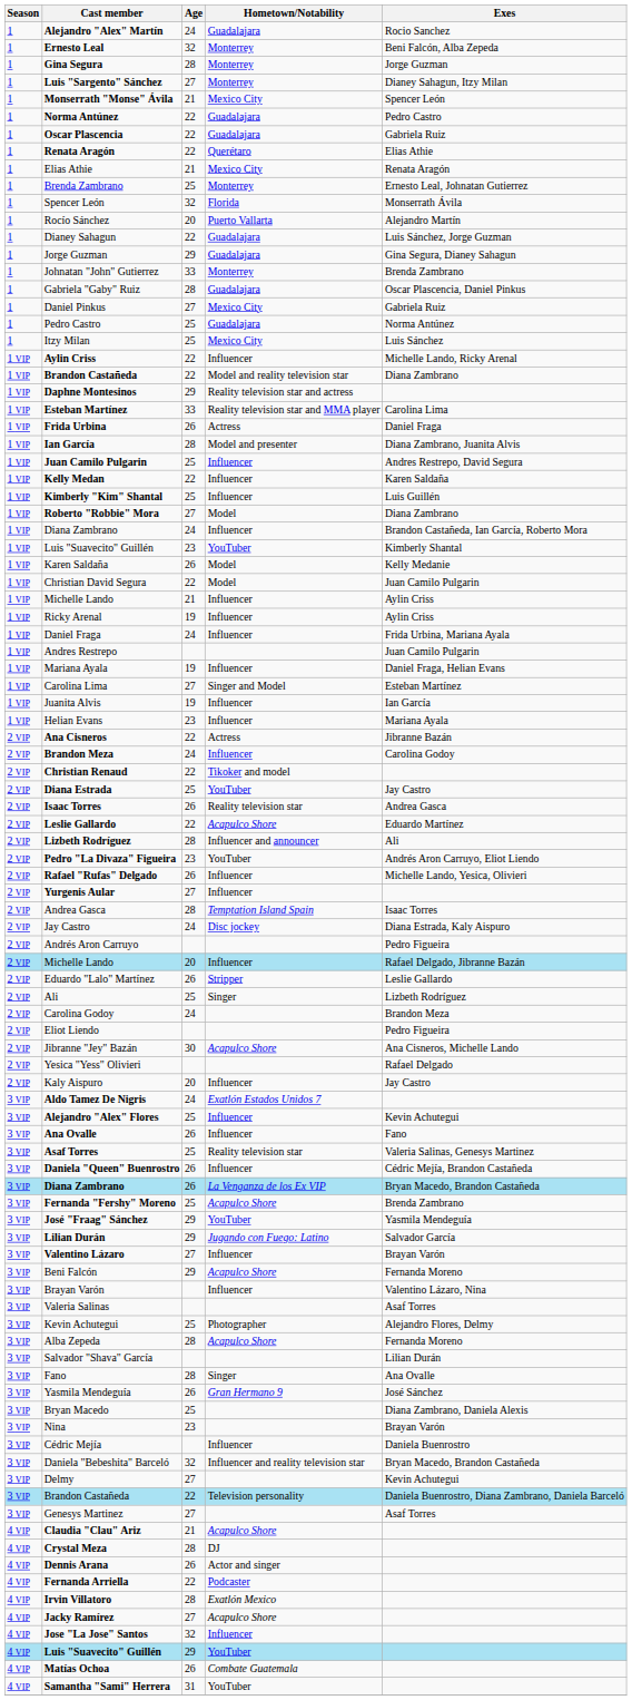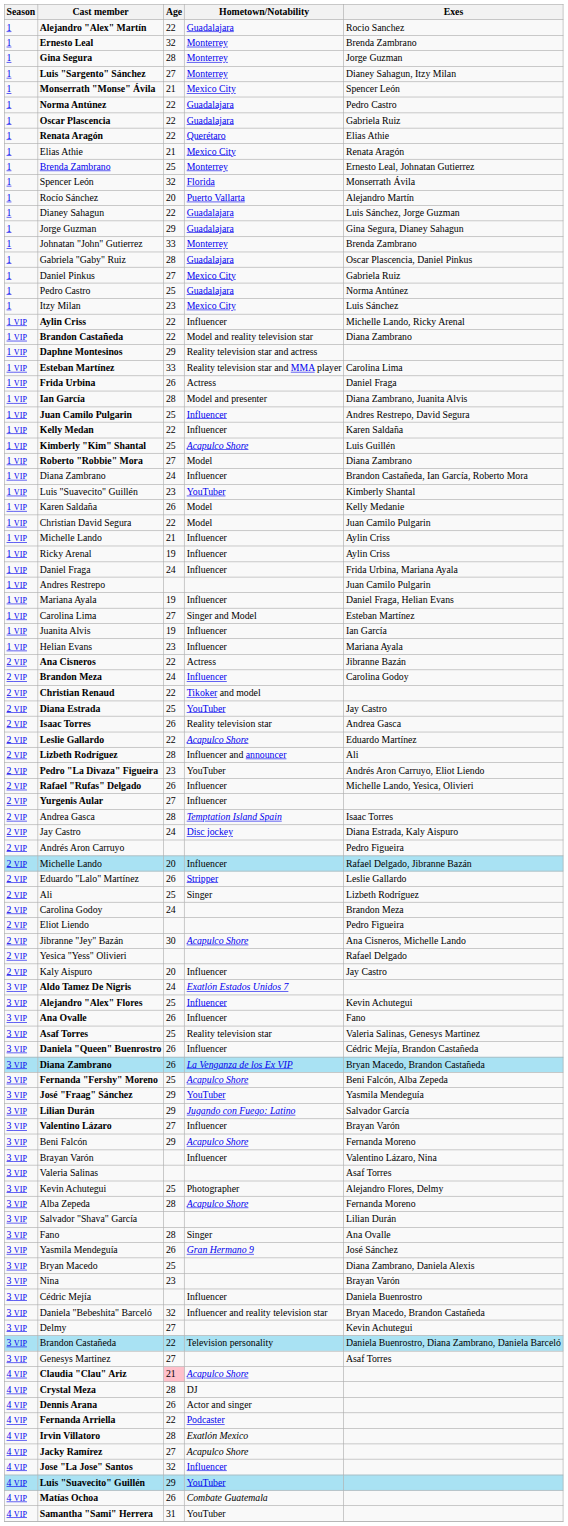 <table class="wikitable sortable">
 <tr>
 <th>Season</th>
 <th>Cast member</th>
 <th>Age</th>
 <th>Hometown/Notability</th>
 <th>Exes</th>
 </tr>
 <tr>
 <td><a href='#'>1</a></td>
 <td><strong>Alejandro "Alex" Martín</strong></td>
-<td>24</td>
+<td>22</td>
 <td><a href='#'>Guadalajara</a></td>
 <td>Rocio Sanchez</td>
 </tr>
 <tr>
 <td><a href='#'>1</a></td>
 <td><strong>Ernesto Leal</strong></td>
 <td>32</td>
 <td><a href='#'>Monterrey</a></td>
-<td>Beni Falcón, Alba Zepeda</td>
+<td>Brenda Zambrano</td>
 </tr>
 <tr>
 <td><a href='#'>1</a></td>
 <td><strong>Gina Segura</strong></td>
 <td>28</td>
 <td><a href='#'>Monterrey</a></td>
 <td>Jorge Guzman</td>
 </tr>
 <tr>
 <td><a href='#'>1</a></td>
 <td><strong>Luis "Sargento" Sánchez</strong></td>
 <td>27</td>
 <td><a href='#'>Monterrey</a></td>
 <td>Dianey Sahagun, Itzy Milan</td>
 </tr>
 <tr>
 <td><a href='#'>1</a></td>
 <td><strong>Monserrath "Monse" Ávila</strong></td>
 <td>21</td>
 <td><a href='#'>Mexico City</a></td>
 <td>Spencer León</td>
 </tr>
 <tr>
 <td><a href='#'>1</a></td>
 <td><strong>Norma Antúnez</strong></td>
 <td>22</td>
 <td><a href='#'>Guadalajara</a></td>
 <td>Pedro Castro</td>
 </tr>
 <tr>
 <td><a href='#'>1</a></td>
 <td><strong>Oscar Plascencia</strong></td>
 <td>22</td>
 <td><a href='#'>Guadalajara</a></td>
 <td>Gabriela Ruiz</td>
 </tr>
 <tr>
 <td><a href='#'>1</a></td>
 <td><strong>Renata Aragón</strong></td>
 <td>22</td>
 <td><a href='#'>Querétaro</a></td>
 <td>Elias Athie</td>
 </tr>
 <tr>
 <td><a href='#'>1</a></td>
 <td>Elias Athie</td>
 <td>21</td>
 <td><a href='#'>Mexico City</a></td>
 <td>Renata Aragón</td>
 </tr>
 <tr>
 <td><a href='#'>1</a></td>
 <td><a href='#'>Brenda Zambrano</a></td>
 <td>25</td>
 <td><a href='#'>Monterrey</a></td>
 <td>Ernesto Leal, Johnatan Gutierrez</td>
 </tr>
 <tr>
 <td><a href='#'>1</a></td>
 <td>Spencer León</td>
 <td>32</td>
 <td><a href='#'>Florida</a></td>
 <td>Monserrath Ávila</td>
 </tr>
 <tr>
 <td><a href='#'>1</a></td>
 <td>Rocío Sánchez</td>
 <td>20</td>
 <td><a href='#'>Puerto Vallarta</a></td>
 <td>Alejandro Martín</td>
 </tr>
 <tr>
 <td><a href='#'>1</a></td>
 <td>Dianey Sahagun</td>
 <td>22</td>
 <td><a href='#'>Guadalajara</a></td>
 <td>Luis Sánchez, Jorge Guzman</td>
 </tr>
 <tr>
 <td><a href='#'>1</a></td>
 <td>Jorge Guzman</td>
 <td>29</td>
 <td><a href='#'>Guadalajara</a></td>
 <td>Gina Segura, Dianey Sahagun</td>
 </tr>
 <tr>
 <td><a href='#'>1</a></td>
 <td>Johnatan "John" Gutierrez</td>
 <td>33</td>
 <td><a href='#'>Monterrey</a></td>
 <td>Brenda Zambrano</td>
 </tr>
 <tr>
 <td><a href='#'>1</a></td>
 <td>Gabriela "Gaby" Ruiz</td>
 <td>28</td>
 <td><a href='#'>Guadalajara</a></td>
 <td>Oscar Plascencia, Daniel Pinkus</td>
 </tr>
 <tr>
 <td><a href='#'>1</a></td>
 <td>Daniel Pinkus</td>
 <td>27</td>
 <td><a href='#'>Mexico City</a></td>
 <td>Gabriela Ruiz</td>
 </tr>
 <tr>
 <td><a href='#'>1</a></td>
 <td>Pedro Castro</td>
 <td>25</td>
 <td><a href='#'>Guadalajara</a></td>
 <td>Norma Antúnez</td>
 </tr>
 <tr>
 <td><a href='#'>1</a></td>
 <td>Itzy Milan</td>
-<td>25</td>
+<td>23</td>
 <td><a href='#'>Mexico City</a></td>
 <td>Luis Sánchez</td>
 </tr>
 <tr>
 <td><a href='#'>1 <small>VIP</small></a></td>
 <td><strong>Aylin Criss</strong></td>
 <td>22</td>
 <td>Influencer</td>
 <td>Michelle Lando, Ricky Arenal</td>
 </tr>
 <tr>
 <td><a href='#'>1 <small>VIP</small></a></td>
 <td><strong>Brandon Castañeda</strong></td>
 <td>22</td>
 <td>Model and reality television star</td>
 <td>Diana Zambrano</td>
 </tr>
 <tr>
 <td><a href='#'>1 <small>VIP</small></a></td>
 <td><strong>Daphne Montesinos</strong></td>
 <td>29</td>
 <td>Reality television star and actress</td>
 <td></td>
 </tr>
 <tr>
 <td><a href='#'>1 <small>VIP</small></a></td>
 <td><strong>Esteban Martínez</strong></td>
 <td>33</td>
 <td>Reality television star and <a href='#'>MMA</a> player</td>
 <td>Carolina Lima</td>
 </tr>
 <tr>
 <td><a href='#'>1 <small>VIP</small></a></td>
 <td><strong>Frida Urbina</strong></td>
 <td>26</td>
 <td>Actress</td>
 <td>Daniel Fraga</td>
 </tr>
 <tr>
 <td><a href='#'>1 <small>VIP</small></a></td>
 <td><strong>Ian García</strong></td>
 <td>28</td>
 <td>Model and presenter</td>
 <td>Diana Zambrano, Juanita Alvis</td>
 </tr>
 <tr>
 <td><a href='#'>1 <small>VIP</small></a></td>
 <td><strong>Juan Camilo Pulgarin</strong></td>
 <td>25</td>
 <td><a href='#'>Influencer</a></td>
 <td>Andres Restrepo, David Segura</td>
 </tr>
 <tr>
 <td><a href='#'>1 <small>VIP</small></a></td>
 <td><strong>Kelly Medan</strong></td>
 <td>22</td>
 <td>Influencer</td>
 <td>Karen Saldaña</td>
 </tr>
 <tr>
 <td><a href='#'>1 <small>VIP</small></a></td>
 <td><strong>Kimberly "Kim" Shantal</strong></td>
 <td>25</td>
-<td>Influencer</td>
+<td><em><a href='#'>Acapulco Shore</a></em></td>
 <td>Luis Guillén</td>
 </tr>
 <tr>
 <td><a href='#'>1 <small>VIP</small></a></td>
 <td><strong>Roberto "Robbie" Mora</strong></td>
 <td>27</td>
 <td>Model</td>
 <td>Diana Zambrano</td>
 </tr>
 <tr>
 <td><a href='#'>1 <small>VIP</small></a></td>
 <td>Diana Zambrano</td>
 <td>24</td>
 <td>Influencer</td>
 <td>Brandon Castañeda, Ian García, Roberto Mora</td>
 </tr>
 <tr>
 <td><a href='#'>1 <small>VIP</small></a></td>
 <td>Luis "Suavecito" Guillén</td>
 <td>23</td>
 <td><a href='#'>YouTuber</a></td>
 <td>Kimberly Shantal</td>
 </tr>
 <tr>
 <td><a href='#'>1 <small>VIP</small></a></td>
 <td>Karen Saldaña</td>
 <td>26</td>
 <td>Model</td>
 <td>Kelly Medanie</td>
 </tr>
 <tr>
 <td><a href='#'>1 <small>VIP</small></a></td>
 <td>Christian David Segura</td>
 <td>22</td>
 <td>Model</td>
 <td>Juan Camilo Pulgarin</td>
 </tr>
 <tr>
 <td><a href='#'>1 <small>VIP</small></a></td>
 <td>Michelle Lando</td>
 <td>21</td>
 <td>Influencer</td>
 <td>Aylin Criss</td>
 </tr>
 <tr>
 <td><a href='#'>1 <small>VIP</small></a></td>
 <td>Ricky Arenal</td>
 <td>19</td>
 <td>Influencer</td>
 <td>Aylin Criss</td>
 </tr>
 <tr>
 <td><a href='#'>1 <small>VIP</small></a></td>
 <td>Daniel Fraga</td>
 <td>24</td>
 <td>Influencer</td>
 <td>Frida Urbina, Mariana Ayala</td>
 </tr>
 <tr>
 <td><a href='#'>1 <small>VIP</small></a></td>
 <td>Andres Restrepo</td>
 <td></td>
 <td></td>
 <td>Juan Camilo Pulgarin</td>
 </tr>
 <tr>
 <td><a href='#'>1 <small>VIP</small></a></td>
 <td>Mariana Ayala</td>
 <td>19</td>
 <td>Influencer</td>
 <td>Daniel Fraga, Helian Evans</td>
 </tr>
 <tr>
 <td><a href='#'>1 <small>VIP</small></a></td>
 <td>Carolina Lima</td>
 <td>27</td>
 <td>Singer and Model</td>
 <td>Esteban Martínez</td>
 </tr>
 <tr>
 <td><a href='#'>1 <small>VIP</small></a></td>
 <td>Juanita Alvis</td>
 <td>19</td>
 <td>Influencer</td>
 <td>Ian García</td>
 </tr>
 <tr>
 <td><a href='#'>1 <small>VIP</small></a></td>
 <td>Helian Evans</td>
 <td>23</td>
 <td>Influencer</td>
 <td>Mariana Ayala</td>
 </tr>
 <tr>
 <td><a href='#'>2 <small>VIP</small></a></td>
 <td><strong>Ana Cisneros</strong></td>
 <td>22</td>
 <td>Actress</td>
 <td>Jibranne Bazán</td>
 </tr>
 <tr>
 <td><a href='#'>2 <small>VIP</small></a></td>
 <td><strong>Brandon Meza</strong></td>
 <td>24</td>
 <td><a href='#'>Influencer</a></td>
 <td>Carolina Godoy</td>
 </tr>
 <tr>
 <td><a href='#'>2 <small>VIP</small></a></td>
 <td><strong>Christian Renaud</strong></td>
 <td>22</td>
 <td><a href='#'>Tikoker</a> and model</td>
 <td></td>
 </tr>
 <tr>
 <td><a href='#'>2 <small>VIP</small></a></td>
 <td><strong>Diana Estrada</strong></td>
 <td>25</td>
 <td><a href='#'>YouTuber</a></td>
 <td>Jay Castro</td>
 </tr>
 <tr>
 <td><a href='#'>2 <small>VIP</small></a></td>
 <td><strong>Isaac Torres</strong></td>
 <td>26</td>
 <td>Reality television star</td>
 <td>Andrea Gasca</td>
 </tr>
 <tr>
 <td><a href='#'>2 <small>VIP</small></a></td>
 <td><strong>Leslie Gallardo</strong></td>
 <td>22</td>
 <td><em><a href='#'>Acapulco Shore</a></em></td>
 <td>Eduardo Martínez</td>
 </tr>
 <tr>
 <td><a href='#'>2 <small>VIP</small></a></td>
 <td><strong>Lizbeth Rodríguez</strong></td>
 <td>28</td>
 <td>Influencer and <a href='#'>announcer</a></td>
 <td>Ali</td>
 </tr>
 <tr>
 <td><a href='#'>2 <small>VIP</small></a></td>
 <td><strong>Pedro "La Divaza" Figueira</strong></td>
 <td>23</td>
 <td>YouTuber</td>
 <td>Andrés Aron Carruyo, Eliot Liendo</td>
 </tr>
 <tr>
 <td><a href='#'>2 <small>VIP</small></a></td>
 <td><strong>Rafael "Rufas" Delgado</strong></td>
 <td>26</td>
 <td>Influencer</td>
 <td>Michelle Lando, Yesica, Olivieri</td>
 </tr>
 <tr>
 <td><a href='#'>2 <small>VIP</small></a></td>
 <td><strong>Yurgenis Aular</strong></td>
 <td>27</td>
 <td>Influencer</td>
 <td></td>
 </tr>
 <tr>
 <td><a href='#'>2 <small>VIP</small></a></td>
 <td>Andrea Gasca</td>
 <td>28</td>
 <td><em><a href='#'>Temptation Island Spain</a></em></td>
 <td>Isaac Torres</td>
 </tr>
 <tr>
 <td><a href='#'>2 <small>VIP</small></a></td>
 <td>Jay Castro</td>
 <td>24</td>
 <td><a href='#'>Disc jockey</a></td>
 <td>Diana Estrada, Kaly Aispuro</td>
 </tr>
 <tr>
 <td><a href='#'>2 <small>VIP</small></a></td>
 <td>Andrés Aron Carruyo</td>
 <td></td>
 <td></td>
 <td>Pedro Figueira</td>
 </tr>
 <tr style="background:#A9E2F3;">
 <td><a href='#'>2 <small>VIP</small></a></td>
 <td>Michelle Lando</td>
 <td>20</td>
 <td>Influencer</td>
 <td>Rafael Delgado, Jibranne Bazán</td>
 </tr>
 <tr>
 <td><a href='#'>2 <small>VIP</small></a></td>
 <td>Eduardo "Lalo" Martínez</td>
 <td>26</td>
 <td><a href='#'>Stripper</a></td>
 <td>Leslie Gallardo</td>
 </tr>
 <tr>
 <td><a href='#'>2 <small>VIP</small></a></td>
 <td>Ali</td>
 <td>25</td>
 <td>Singer</td>
 <td>Lizbeth Rodríguez</td>
 </tr>
 <tr>
 <td><a href='#'>2 <small>VIP</small></a></td>
 <td>Carolina Godoy</td>
 <td>24</td>
 <td></td>
 <td>Brandon Meza</td>
 </tr>
 <tr>
 <td><a href='#'>2 <small>VIP</small></a></td>
 <td>Eliot Liendo</td>
 <td></td>
 <td></td>
 <td>Pedro Figueira</td>
 </tr>
 <tr>
 <td><a href='#'>2 <small>VIP</small></a></td>
 <td>Jibranne "Jey" Bazán</td>
 <td>30</td>
 <td><em><a href='#'>Acapulco Shore</a></em></td>
 <td>Ana Cisneros, Michelle Lando</td>
 </tr>
 <tr>
 <td><a href='#'>2 <small>VIP</small></a></td>
 <td>Yesica "Yess" Olivieri</td>
 <td></td>
 <td></td>
 <td>Rafael Delgado</td>
 </tr>
 <tr>
 <td><a href='#'>2 <small>VIP</small></a></td>
 <td>Kaly Aispuro</td>
 <td>20</td>
 <td>Influencer</td>
 <td>Jay Castro</td>
 </tr>
 <tr>
 <td><a href='#'>3 <small>VIP</small></a></td>
 <td><strong>Aldo Tamez De Nigris</strong></td>
 <td>24</td>
 <td><a href='#'><em>Exatlón Estados Unidos 7</em></a></td>
 <td></td>
 </tr>
 <tr>
 <td><a href='#'>3 <small>VIP</small></a></td>
 <td><strong>Alejandro "Alex" Flores</strong></td>
 <td>25</td>
 <td><a href='#'>Influencer</a></td>
 <td>Kevin Achutegui</td>
 </tr>
 <tr>
 <td><a href='#'>3 <small>VIP</small></a></td>
 <td><strong>Ana Ovalle</strong></td>
 <td>26</td>
 <td>Influencer</td>
 <td>Fano</td>
 </tr>
 <tr>
 <td><a href='#'>3 <small>VIP</small></a></td>
 <td><strong>Asaf Torres</strong></td>
 <td>25</td>
 <td>Reality television star</td>
 <td>Valeria Salinas, Genesys Martinez</td>
 </tr>
 <tr>
 <td><a href='#'>3 <small>VIP</small></a></td>
 <td><strong>Daniela "Queen" Buenrostro</strong></td>
 <td>26</td>
 <td>Influencer</td>
 <td>Cédric Mejía, Brandon Castañeda</td>
 </tr>
 <tr style="background:#A9E2F3;">
 <td><a href='#'>3 <small>VIP</small></a></td>
 <td><strong>Diana Zambrano</strong></td>
 <td>26</td>
 <td><em><a href='#'>La Venganza de los Ex VIP</a></em></td>
 <td>Bryan Macedo, Brandon Castañeda</td>
 </tr>
 <tr>
 <td><a href='#'>3 <small>VIP</small></a></td>
 <td><strong>Fernanda "Fershy" Moreno</strong></td>
 <td>25</td>
 <td><em><a href='#'>Acapulco Shore</a></em></td>
-<td>Brenda Zambrano</td>
+<td>Beni Falcón, Alba Zepeda</td>
 </tr>
 <tr>
 <td><a href='#'>3 <small>VIP</small></a></td>
 <td><strong>José "Fraag" Sánchez</strong></td>
 <td>29</td>
 <td><a href='#'>YouTuber</a></td>
 <td>Yasmila Mendeguía</td>
 </tr>
 <tr>
 <td><a href='#'>3 <small>VIP</small></a></td>
 <td><strong>Lilian Durán</strong></td>
 <td>29</td>
 <td><a href='#'><em>Jugando con Fuego: Latino</em></a></td>
 <td>Salvador García</td>
 </tr>
 <tr>
 <td><a href='#'>3 <small>VIP</small></a></td>
 <td><strong>Valentino Lázaro</strong></td>
 <td>27</td>
 <td>Influencer</td>
 <td>Brayan Varón</td>
 </tr>
 <tr>
 <td><a href='#'>3 <small>VIP</small></a></td>
 <td>Beni Falcón</td>
 <td>29</td>
 <td><em><a href='#'>Acapulco Shore</a></em></td>
 <td>Fernanda Moreno</td>
 </tr>
 <tr>
 <td><a href='#'>3 <small>VIP</small></a></td>
 <td>Brayan Varón</td>
 <td></td>
 <td>Influencer</td>
 <td>Valentino Lázaro, Nina</td>
 </tr>
 <tr>
 <td><a href='#'>3 <small>VIP</small></a></td>
 <td>Valeria Salinas</td>
 <td></td>
 <td></td>
 <td>Asaf Torres</td>
 </tr>
 <tr>
 <td><a href='#'>3 <small>VIP</small></a></td>
 <td>Kevin Achutegui</td>
 <td>25</td>
 <td>Photographer</td>
 <td>Alejandro Flores, Delmy</td>
 </tr>
 <tr>
 <td><a href='#'>3 <small>VIP</small></a></td>
 <td>Alba Zepeda</td>
 <td>28</td>
 <td><em><a href='#'>Acapulco Shore</a></em></td>
 <td>Fernanda Moreno</td>
 </tr>
 <tr>
 <td><a href='#'>3 <small>VIP</small></a></td>
 <td>Salvador "Shava" García</td>
 <td></td>
 <td></td>
 <td>Lilian Durán</td>
 </tr>
 <tr>
 <td><a href='#'>3 <small>VIP</small></a></td>
 <td>Fano</td>
 <td>28</td>
 <td>Singer</td>
 <td>Ana Ovalle</td>
 </tr>
 <tr>
 <td><a href='#'>3 <small>VIP</small></a></td>
 <td>Yasmila Mendeguía</td>
 <td>26</td>
 <td><a href='#'><em>Gran Hermano 9</em></a></td>
 <td>José Sánchez</td>
 </tr>
 <tr>
 <td><a href='#'>3 <small>VIP</small></a></td>
 <td>Bryan Macedo</td>
 <td>25</td>
 <td></td>
 <td>Diana Zambrano, Daniela Alexis</td>
 </tr>
 <tr>
 <td><a href='#'>3 <small>VIP</small></a></td>
 <td>Nina</td>
 <td>23</td>
 <td></td>
 <td>Brayan Varón</td>
 </tr>
 <tr>
 <td><a href='#'>3 <small>VIP</small></a></td>
 <td>Cédric Mejía</td>
 <td></td>
 <td>Influencer</td>
 <td>Daniela Buenrostro</td>
 </tr>
 <tr>
 <td><a href='#'>3 <small>VIP</small></a></td>
 <td>Daniela "Bebeshita" Barceló</td>
 <td>32</td>
 <td>Influencer and reality television star</td>
 <td>Bryan Macedo, Brandon Castañeda</td>
 </tr>
 <tr>
 <td><a href='#'>3 <small>VIP</small></a></td>
 <td>Delmy</td>
 <td>27</td>
 <td></td>
 <td>Kevin Achutegui</td>
 </tr>
 <tr style="background:#A9E2F3;">
 <td><a href='#'>3 <small>VIP</small></a></td>
 <td>Brandon Castañeda</td>
 <td>22</td>
 <td>Television personality</td>
 <td>Daniela Buenrostro, Diana Zambrano, Daniela Barceló</td>
 </tr>
 <tr>
 <td><a href='#'>3 <small>VIP</small></a></td>
 <td>Genesys Martinez</td>
 <td>27</td>
 <td></td>
 <td>Asaf Torres</td>
 </tr>
 <tr>
 <td><a href='#'>4 <small>VIP</small></a></td>
 <td><strong>Claudia "Clau" Ariz</strong></td>
-<td>21</td>
+<td style="background: pink;">21</td>
 <td><a href='#'><em>Acapulco Shore</em></a></td>
 <td></td>
 </tr>
 <tr>
 <td><a href='#'>4 <small>VIP</small></a></td>
 <td><strong>Crystal Meza</strong></td>
 <td>28</td>
 <td>DJ</td>
 <td></td>
 </tr>
 <tr>
 <td><a href='#'>4 <small>VIP</small></a></td>
 <td><strong>Dennis Arana</strong></td>
 <td>26</td>
 <td>Actor and singer</td>
 <td></td>
 </tr>
 <tr>
 <td><a href='#'>4 <small>VIP</small></a></td>
 <td><strong>Fernanda Arriella</strong></td>
 <td>22</td>
 <td><a href='#'>Podcaster</a></td>
 <td></td>
 </tr>
 <tr>
 <td><a href='#'>4 <small>VIP</small></a></td>
 <td><strong>Irvin Villatoro</strong></td>
 <td>28</td>
 <td><em>Exatlón Mexico</em></td>
 <td></td>
 </tr>
 <tr>
 <td><a href='#'>4 <small>VIP</small></a></td>
 <td><strong>Jacky Ramírez</strong></td>
 <td>27</td>
 <td><em>Acapulco Shore</em></td>
 <td></td>
 </tr>
 <tr>
 <td><a href='#'>4 <small>VIP</small></a></td>
 <td><strong>Jose "La Jose" Santos</strong></td>
 <td>32</td>
 <td><a href='#'>Influencer</a></td>
 <td></td>
 </tr>
 <tr style="background:#A9E2F3;">
 <td><a href='#'>4 <small>VIP</small></a></td>
 <td><strong>Luis "Suavecito" Guillén</strong></td>
 <td>29</td>
 <td><a href='#'>YouTuber</a></td>
 <td></td>
 </tr>
 <tr>
 <td><a href='#'>4 <small>VIP</small></a></td>
 <td><strong>Matías Ochoa</strong></td>
 <td>26</td>
 <td><em>Combate Guatemala</em></td>
 <td></td>
 </tr>
 <tr>
 <td><a href='#'>4 <small>VIP</small></a></td>
 <td><strong>Samantha "Sami" Herrera</strong></td>
 <td>31</td>
 <td>YouTuber</td>
 <td></td>
 </tr>
 <tr>
 </tr>
 </table>
